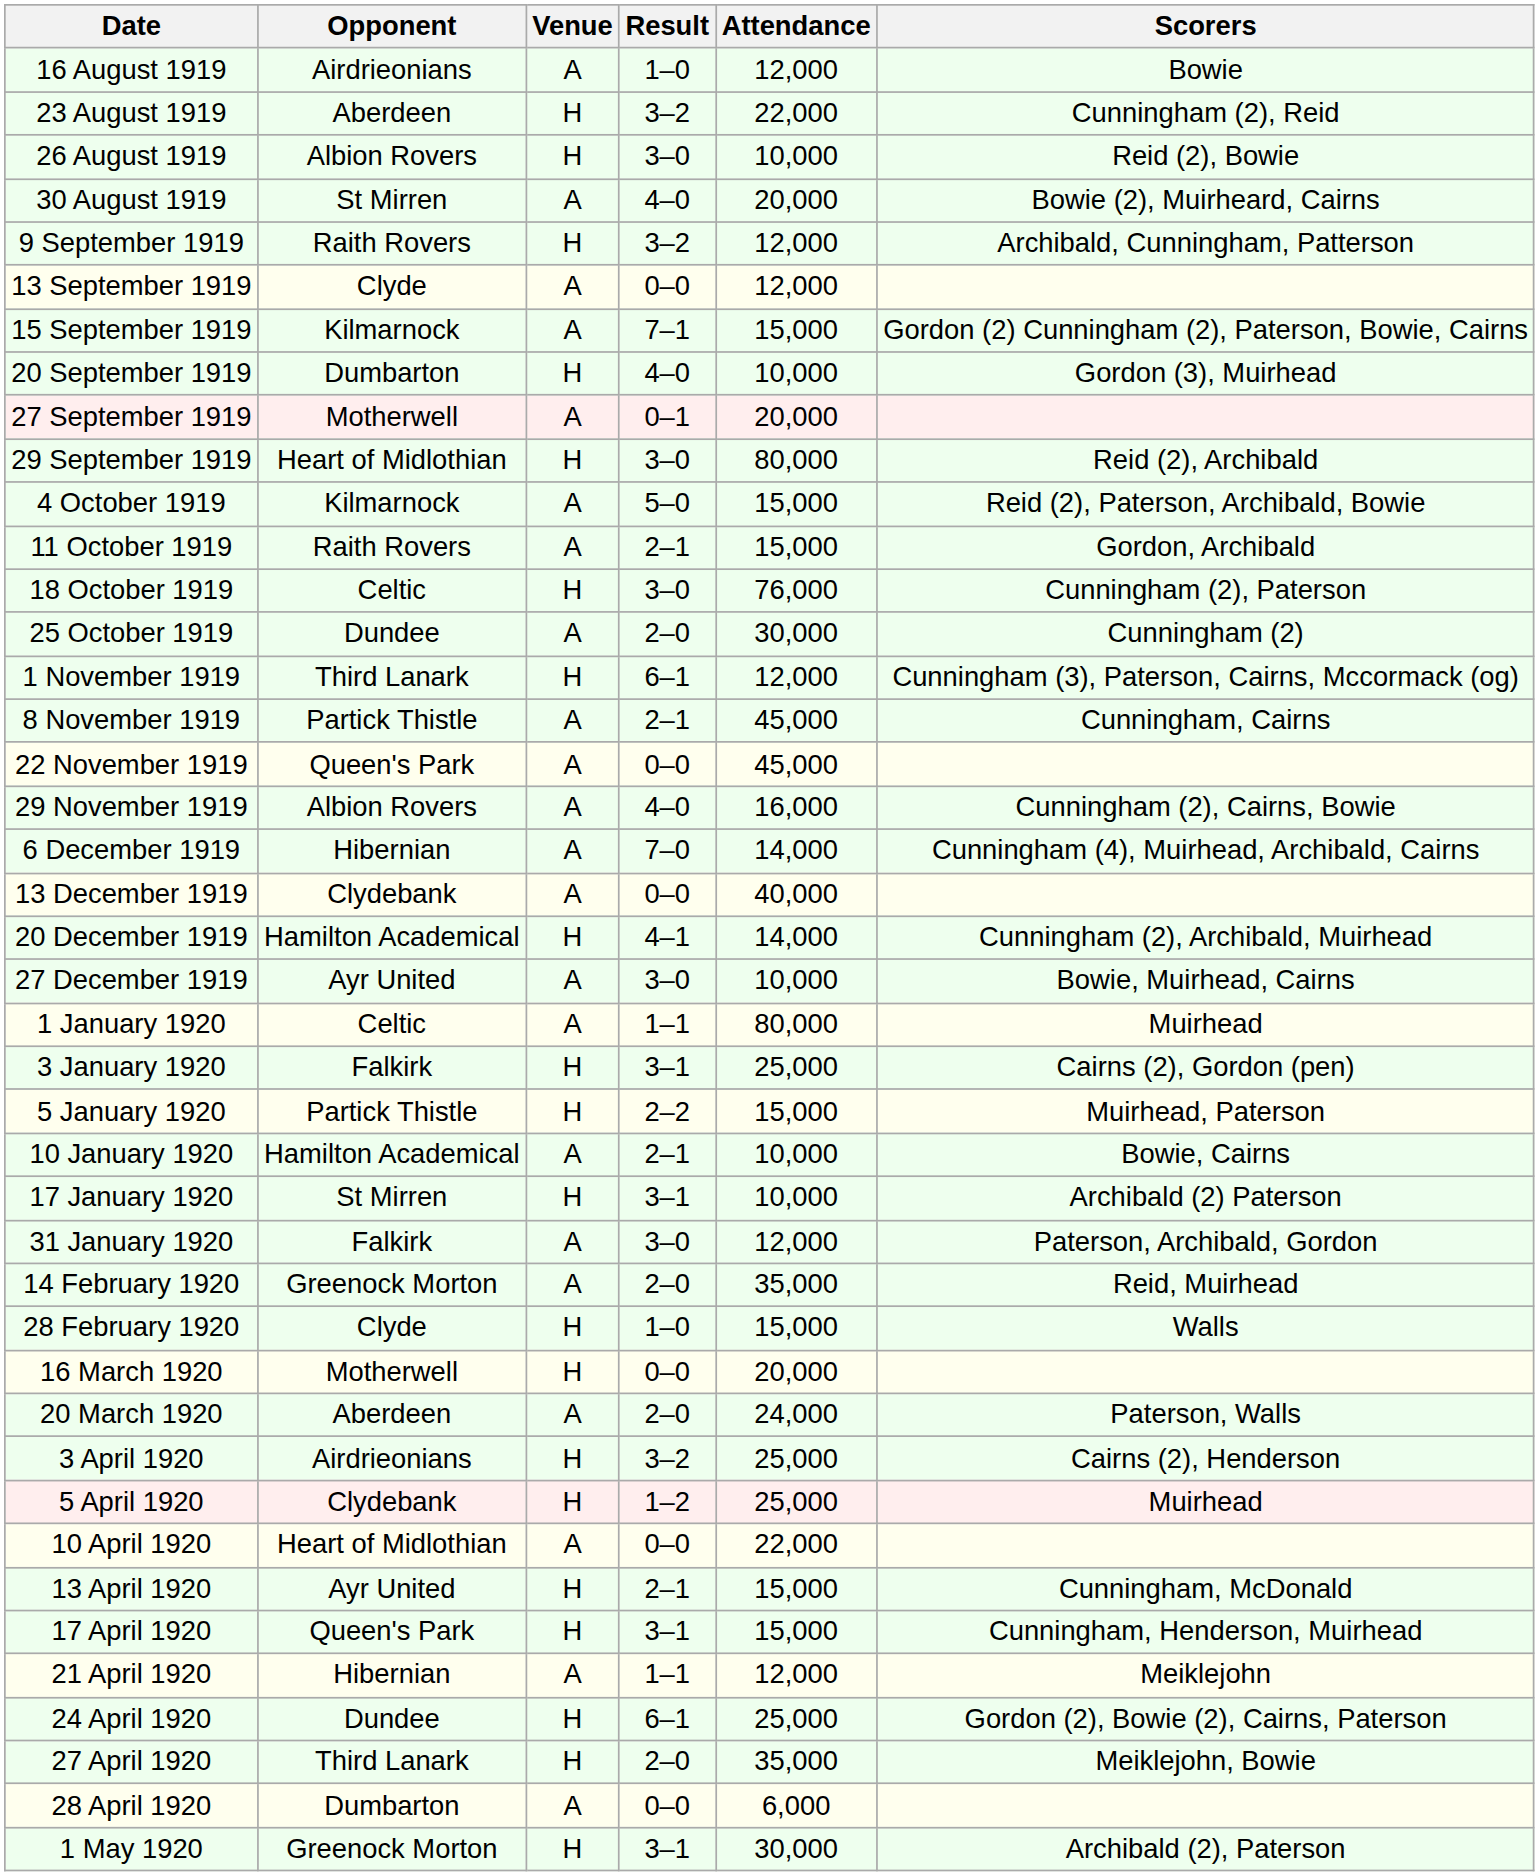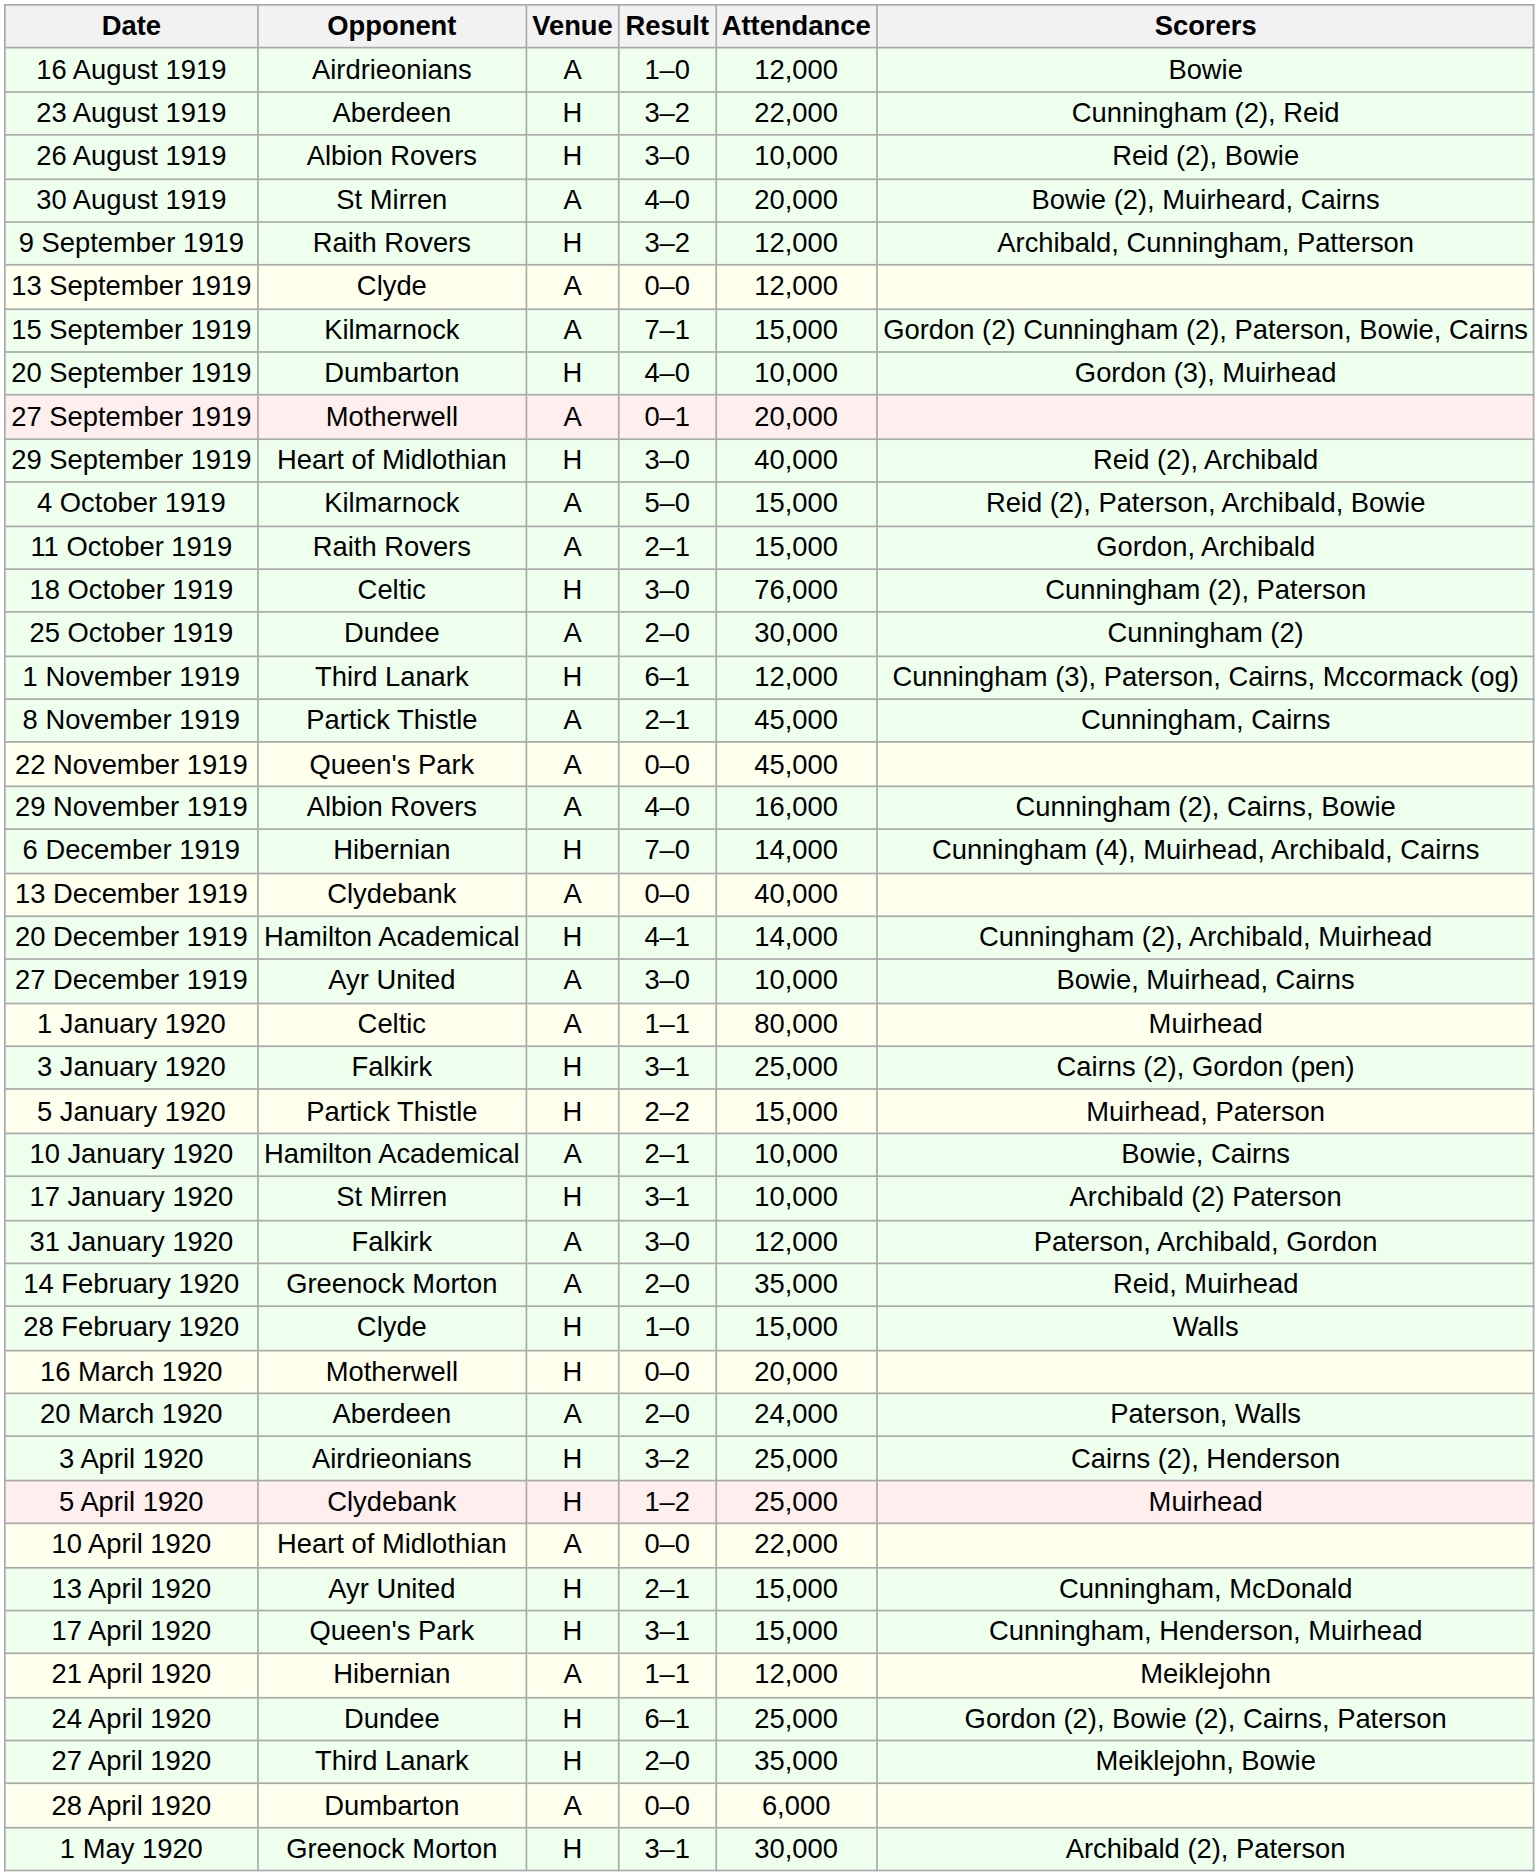 <table class="wikitable sortable" style="font-size:100%; text-align:center">
 <tr>
 <th>Date</th>
 <th>Opponent</th>
 <th>Venue</th>
 <th>Result</th>
 <th>Attendance</th>
 <th>Scorers</th>
 </tr>
 <tr bgcolor = "#EEFFEE">
 <td>16 August 1919</td>
 <td>Airdrieonians</td>
 <td>A</td>
 <td>1–0</td>
 <td>12,000</td>
 <td>Bowie</td>
 </tr>
 <tr bgcolor = "#EEFFEE">
 <td>23 August 1919</td>
 <td>Aberdeen</td>
 <td>H</td>
 <td>3–2</td>
 <td>22,000</td>
 <td>Cunningham (2), Reid</td>
 </tr>
 <tr bgcolor = "#EEFFEE">
 <td>26 August 1919</td>
 <td>Albion Rovers</td>
 <td>H</td>
 <td>3–0</td>
 <td>10,000</td>
 <td>Reid (2), Bowie</td>
 </tr>
 <tr bgcolor = "#EEFFEE">
 <td>30 August 1919</td>
 <td>St Mirren</td>
 <td>A</td>
 <td>4–0</td>
 <td>20,000</td>
 <td>Bowie (2), Muirheard, Cairns</td>
 </tr>
 <tr bgcolor = "#EEFFEE">
 <td>9 September 1919</td>
 <td>Raith Rovers</td>
 <td>H</td>
 <td>3–2</td>
 <td>12,000</td>
 <td>Archibald, Cunningham, Patterson</td>
 </tr>
 <tr bgcolor = "#FFFFEE">
 <td>13 September 1919</td>
 <td>Clyde</td>
 <td>A</td>
 <td>0–0</td>
 <td>12,000</td>
 <td></td>
 </tr>
 <tr bgcolor = "#EEFFEE">
 <td>15 September 1919</td>
 <td>Kilmarnock</td>
 <td>A</td>
 <td>7–1</td>
 <td>15,000</td>
 <td>Gordon (2) Cunningham (2), Paterson, Bowie, Cairns</td>
 </tr>
 <tr bgcolor = "#EEFFEE">
 <td>20 September 1919</td>
 <td>Dumbarton</td>
 <td>H</td>
 <td>4–0</td>
 <td>10,000</td>
 <td>Gordon (3), Muirhead</td>
 </tr>
 <tr bgcolor = "#FFEEEE">
 <td>27 September 1919</td>
 <td>Motherwell</td>
 <td>A</td>
 <td>0–1</td>
 <td>20,000</td>
 <td></td>
 </tr>
 <tr bgcolor = "#EEFFEE">
 <td>29 September 1919</td>
 <td>Heart of Midlothian</td>
 <td>H</td>
 <td>3–0</td>
-<td>80,000</td>
+<td>40,000</td>
 <td>Reid (2), Archibald</td>
 </tr>
 <tr bgcolor = "#EEFFEE">
 <td>4 October 1919</td>
 <td>Kilmarnock</td>
 <td>A</td>
 <td>5–0</td>
 <td>15,000</td>
 <td>Reid (2), Paterson, Archibald, Bowie</td>
 </tr>
 <tr bgcolor = "#EEFFEE">
 <td>11 October 1919</td>
 <td>Raith Rovers</td>
 <td>A</td>
 <td>2–1</td>
 <td>15,000</td>
 <td>Gordon, Archibald</td>
 </tr>
 <tr bgcolor = "#EEFFEE">
 <td>18 October 1919</td>
 <td>Celtic</td>
 <td>H</td>
 <td>3–0</td>
 <td>76,000</td>
 <td> Cunningham (2), Paterson</td>
 </tr>
 <tr bgcolor = "#EEFFEE">
 <td>25 October 1919</td>
 <td>Dundee</td>
 <td>A</td>
 <td>2–0</td>
 <td>30,000</td>
 <td> Cunningham (2)</td>
 </tr>
 <tr bgcolor = "#EEFFEE">
 <td>1 November 1919</td>
 <td>Third Lanark</td>
 <td>H</td>
 <td>6–1</td>
 <td>12,000</td>
 <td>Cunningham (3), Paterson, Cairns, Mccormack (og)</td>
 </tr>
 <tr bgcolor = "#EEFFEE">
 <td>8 November 1919</td>
 <td>Partick Thistle</td>
 <td>A</td>
 <td>2–1</td>
 <td>45,000</td>
 <td>Cunningham, Cairns</td>
 </tr>
 <tr bgcolor = "#FFFFEE">
 <td>22 November 1919</td>
 <td>Queen's Park</td>
 <td>A</td>
 <td>0–0</td>
 <td>45,000</td>
 <td></td>
 </tr>
 <tr bgcolor = "#EEFFEE">
 <td>29 November 1919</td>
 <td>Albion Rovers</td>
 <td>A</td>
 <td>4–0</td>
 <td>16,000</td>
 <td>Cunningham (2), Cairns, Bowie</td>
 </tr>
 <tr bgcolor = "#EEFFEE">
 <td>6 December 1919</td>
 <td>Hibernian</td>
-<td>A</td>
+<td>H</td>
 <td>7–0</td>
 <td>14,000</td>
 <td>Cunningham (4), Muirhead, Archibald, Cairns</td>
 </tr>
 <tr bgcolor = "#FFFFEE">
 <td>13 December 1919</td>
 <td>Clydebank</td>
 <td>A</td>
 <td>0–0</td>
 <td>40,000</td>
 <td></td>
 </tr>
 <tr bgcolor = "#EEFFEE">
 <td>20 December 1919</td>
 <td>Hamilton Academical</td>
 <td>H</td>
 <td>4–1</td>
 <td>14,000</td>
 <td>Cunningham (2), Archibald, Muirhead</td>
 </tr>
 <tr bgcolor = "#EEFFEE">
 <td>27 December 1919</td>
 <td>Ayr United</td>
 <td>A</td>
 <td>3–0</td>
 <td>10,000</td>
 <td>Bowie, Muirhead, Cairns</td>
 </tr>
 <tr bgcolor = "#FFFFEE">
 <td>1 January 1920</td>
 <td>Celtic</td>
 <td>A</td>
 <td>1–1</td>
 <td>80,000</td>
 <td>Muirhead</td>
 </tr>
 <tr bgcolor = "#EEFFEE">
 <td>3 January 1920</td>
 <td>Falkirk</td>
 <td>H</td>
 <td>3–1</td>
 <td>25,000</td>
 <td>Cairns (2), Gordon (pen)</td>
 </tr>
 <tr bgcolor = "#FFFFEE">
 <td>5 January 1920</td>
 <td>Partick Thistle</td>
 <td>H</td>
 <td>2–2</td>
 <td>15,000</td>
 <td>Muirhead, Paterson</td>
 </tr>
 <tr bgcolor = "#EEFFEE">
 <td>10 January 1920</td>
 <td>Hamilton Academical</td>
 <td>A</td>
 <td>2–1</td>
 <td>10,000</td>
 <td>Bowie, Cairns</td>
 </tr>
 <tr bgcolor = "#EEFFEE">
 <td>17 January 1920</td>
 <td>St Mirren</td>
 <td>H</td>
 <td>3–1</td>
 <td>10,000</td>
 <td>Archibald (2) Paterson</td>
 </tr>
 <tr bgcolor = "#EEFFEE">
 <td>31 January 1920</td>
 <td>Falkirk</td>
 <td>A</td>
 <td>3–0</td>
 <td>12,000</td>
 <td>Paterson, Archibald, Gordon</td>
 </tr>
 <tr bgcolor = "#EEFFEE">
 <td>14 February 1920</td>
 <td>Greenock Morton</td>
 <td>A</td>
 <td>2–0</td>
 <td>35,000</td>
 <td>Reid, Muirhead</td>
 </tr>
 <tr bgcolor = "#EEFFEE">
 <td>28 February 1920</td>
 <td>Clyde</td>
 <td>H</td>
 <td>1–0</td>
 <td>15,000</td>
 <td>Walls</td>
 </tr>
 <tr bgcolor = "#FFFFEE">
 <td>16 March 1920</td>
 <td>Motherwell</td>
 <td>H</td>
 <td>0–0</td>
 <td>20,000</td>
 <td></td>
 </tr>
 <tr bgcolor = "#EEFFEE">
 <td>20 March 1920</td>
 <td>Aberdeen</td>
 <td>A</td>
 <td>2–0</td>
 <td>24,000</td>
 <td>Paterson, Walls</td>
 </tr>
 <tr bgcolor = "#EEFFEE">
 <td>3 April 1920</td>
 <td>Airdrieonians</td>
 <td>H</td>
 <td>3–2</td>
 <td>25,000</td>
 <td>Cairns (2), Henderson</td>
 </tr>
 <tr bgcolor = "#FFEEEE">
 <td>5 April 1920</td>
 <td>Clydebank</td>
 <td>H</td>
 <td>1–2</td>
 <td>25,000</td>
 <td>Muirhead</td>
 </tr>
 <tr bgcolor = "#FFFFEE">
 <td>10 April 1920</td>
 <td>Heart of Midlothian</td>
 <td>A</td>
 <td>0–0</td>
 <td>22,000</td>
 <td></td>
 </tr>
 <tr bgcolor = "#EEFFEE">
 <td>13 April 1920</td>
 <td>Ayr United</td>
 <td>H</td>
 <td>2–1</td>
 <td>15,000</td>
 <td>Cunningham, McDonald</td>
 </tr>
 <tr bgcolor = "#EEFFEE">
 <td>17 April 1920</td>
 <td>Queen's Park</td>
 <td>H</td>
 <td>3–1</td>
 <td>15,000</td>
 <td>Cunningham, Henderson, Muirhead</td>
 </tr>
 <tr bgcolor = "#FFFFEE">
 <td>21 April 1920</td>
 <td>Hibernian</td>
 <td>A</td>
 <td>1–1</td>
 <td>12,000</td>
 <td>Meiklejohn</td>
 </tr>
 <tr bgcolor = "#EEFFEE">
 <td>24 April 1920</td>
 <td>Dundee</td>
 <td>H</td>
 <td>6–1</td>
 <td>25,000</td>
 <td>Gordon (2), Bowie (2), Cairns, Paterson</td>
 </tr>
 <tr bgcolor = "#EEFFEE">
 <td>27 April 1920</td>
 <td>Third Lanark</td>
 <td>H</td>
 <td>2–0</td>
 <td>35,000</td>
 <td>Meiklejohn, Bowie</td>
 </tr>
 <tr bgcolor = "#FFFFEE">
 <td>28 April 1920</td>
 <td>Dumbarton</td>
 <td>A</td>
 <td>0–0</td>
 <td>6,000</td>
 <td></td>
 </tr>
 <tr bgcolor = "#EEFFEE">
 <td>1 May 1920</td>
 <td>Greenock Morton</td>
 <td>H</td>
 <td>3–1</td>
 <td>30,000</td>
 <td>Archibald (2), Paterson</td>
 </tr>
 </table>
